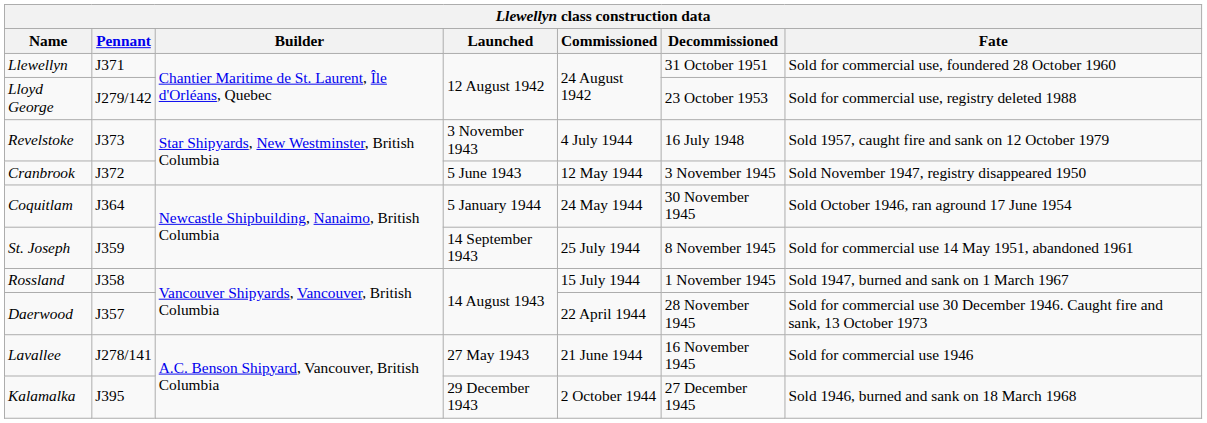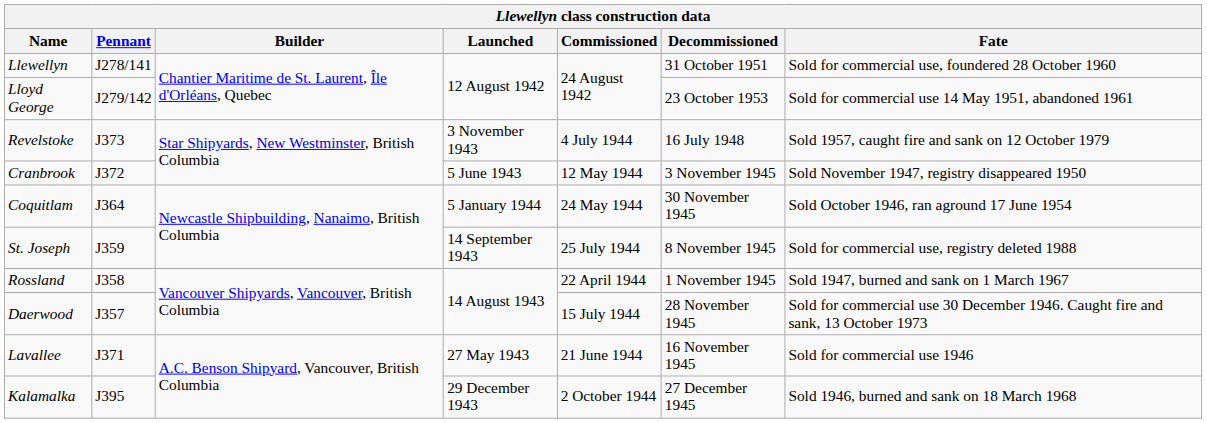 <table border="1" class="wikitable collapsible">
 <tr>
 <th colspan=7><em>Llewellyn</em> class construction data</th>
 </tr>
 <tr>
 <th scope="col">Name</th>
 <th scope="col"><a href='#'>Pennant</a></th>
 <th scope="col">Builder</th>
 <th scope="col">Launched</th>
 <th scope="col">Commissioned</th>
 <th scope="col">Decommissioned</th>
 <th scope="col">Fate</th>
 </tr>
 <tr>
 <td scope="row"><em>Llewellyn</em></td>
-<td>J371</td>
+<td>J278/141</td>
 <td rowspan="2"><a href='#'>Chantier Maritime de St. Laurent</a>, <a href='#'>Île d'Orléans</a>, Quebec</td>
 <td rowspan="2">12 August 1942</td>
 <td rowspan="2">24 August 1942</td>
 <td>31 October 1951</td>
 <td>Sold for commercial use, foundered 28 October 1960</td>
 </tr>
 <tr>
 <td scope="row"><em>Lloyd George</em></td>
 <td>J279/142</td>
 <td>23 October 1953</td>
-<td>Sold for commercial use, registry deleted 1988</td>
+<td>Sold for commercial use 14 May 1951, abandoned 1961</td>
 </tr>
 <tr>
 <td scope="row"><em>Revelstoke</em></td>
 <td>J373</td>
 <td rowspan="2"><a href='#'>Star Shipyards</a>, <a href='#'>New Westminster</a>, British Columbia</td>
 <td>3 November 1943</td>
 <td>4 July 1944</td>
 <td>16 July 1948</td>
 <td>Sold 1957, caught fire and sank on 12 October 1979</td>
 </tr>
 <tr>
 <td scope="row"><em>Cranbrook</em></td>
 <td>J372</td>
 <td>5 June 1943</td>
 <td>12 May 1944</td>
 <td>3 November 1945</td>
 <td>Sold November 1947, registry disappeared 1950</td>
 </tr>
 <tr>
 <td scope="row"><em>Coquitlam</em></td>
 <td>J364</td>
 <td rowspan="2"><a href='#'>Newcastle Shipbuilding</a>, <a href='#'>Nanaimo</a>, British Columbia</td>
 <td>5 January 1944</td>
 <td>24 May 1944</td>
 <td>30 November 1945</td>
 <td>Sold October 1946, ran aground 17 June 1954</td>
 </tr>
 <tr>
 <td scope="row"><em>St. Joseph</em></td>
 <td>J359</td>
 <td>14 September 1943</td>
 <td>25 July 1944</td>
 <td>8 November 1945</td>
-<td>Sold for commercial use 14 May 1951, abandoned 1961</td>
+<td>Sold for commercial use, registry deleted 1988</td>
 </tr>
 <tr>
 <td scope="row"><em>Rossland</em></td>
 <td>J358</td>
 <td rowspan="2"><a href='#'>Vancouver Shipyards</a>, <a href='#'>Vancouver</a>, British Columbia</td>
 <td rowspan="2">14 August 1943</td>
-<td>15 July 1944</td>
+<td>22 April 1944</td>
 <td>1 November 1945</td>
 <td>Sold 1947, burned and sank on 1 March 1967</td>
 </tr>
 <tr>
 <td scope="row"><em>Daerwood</em></td>
 <td>J357</td>
-<td>22 April 1944</td>
+<td>15 July 1944</td>
 <td>28 November 1945</td>
 <td>Sold for commercial use 30 December 1946. Caught fire and sank, 13 October 1973</td>
 </tr>
 <tr>
 <td scope="row"><em>Lavallee</em></td>
-<td>J278/141</td>
+<td>J371</td>
 <td rowspan="2"><a href='#'>A.C. Benson  Shipyard</a>, Vancouver, British Columbia</td>
 <td>27 May 1943</td>
 <td>21 June 1944</td>
 <td>16 November 1945</td>
 <td>Sold for commercial use 1946</td>
 </tr>
 <tr>
 <td scope="row"><em>Kalamalka</em></td>
 <td>J395</td>
 <td>29 December 1943</td>
 <td>2 October 1944</td>
 <td>27 December 1945</td>
 <td>Sold 1946, burned and sank on 18 March 1968</td>
 </tr>
 </table>
